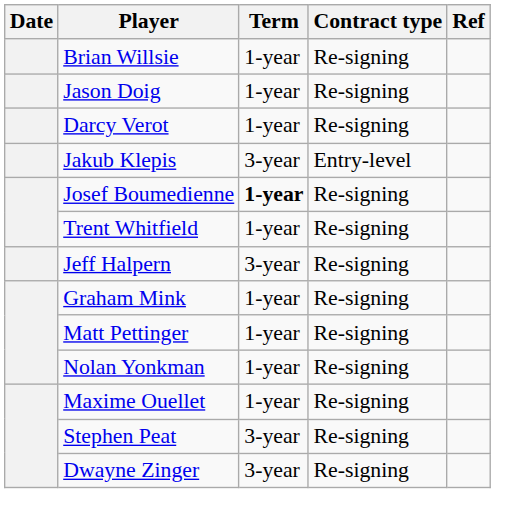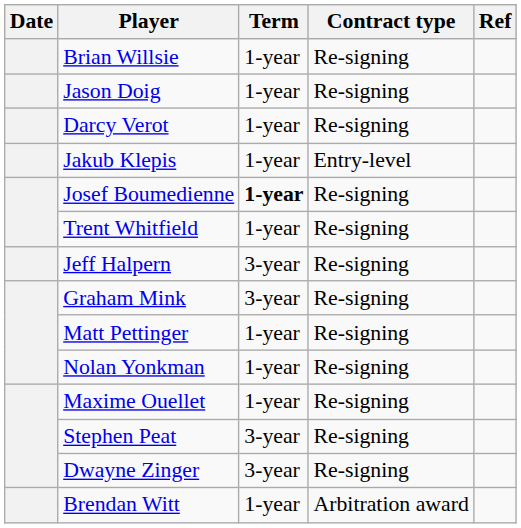 <table class="wikitable plainrowheaders">
 <tr style="background:#ddd; text-align:center;">
 <th>Date</th>
 <th>Player</th>
 <th>Term</th>
 <th>Contract type</th>
 <th>Ref</th>
 </tr>
 <tr>
 <th scope="row"></th>
 <td><a href='#'>Brian Willsie</a></td>
 <td>1-year</td>
 <td>Re-signing</td>
 <td></td>
 </tr>
 <tr>
 <th scope="row"></th>
 <td><a href='#'>Jason Doig</a></td>
 <td>1-year</td>
 <td>Re-signing</td>
 <td></td>
 </tr>
 <tr>
 <th scope="row"></th>
 <td><a href='#'>Darcy Verot</a></td>
 <td>1-year</td>
 <td>Re-signing</td>
 <td></td>
 </tr>
 <tr>
 <th scope="row"></th>
 <td><a href='#'>Jakub Klepis</a></td>
-<td>3-year</td>
+<td>1-year</td>
 <td>Entry-level</td>
 <td></td>
 </tr>
 <tr>
 <th scope="row" rowspan=2></th>
 <td><a href='#'>Josef Boumedienne</a></td>
 <td><strong>1-year</strong></td>
 <td>Re-signing</td>
 <td></td>
 </tr>
 <tr>
 <td><a href='#'>Trent Whitfield</a></td>
 <td>1-year</td>
 <td>Re-signing</td>
 <td></td>
 </tr>
 <tr>
 <th scope="row"></th>
 <td><a href='#'>Jeff Halpern</a></td>
 <td>3-year</td>
 <td>Re-signing</td>
 <td></td>
 </tr>
 <tr>
 <th scope="row" rowspan=3></th>
 <td><a href='#'>Graham Mink</a></td>
-<td>1-year</td>
+<td>3-year</td>
 <td>Re-signing</td>
 <td></td>
 </tr>
 <tr>
 <td><a href='#'>Matt Pettinger</a></td>
 <td>1-year</td>
 <td>Re-signing</td>
 <td></td>
 </tr>
 <tr>
 <td><a href='#'>Nolan Yonkman</a></td>
 <td>1-year</td>
 <td>Re-signing</td>
 <td></td>
 </tr>
 <tr>
 <th scope="row" rowspan=3></th>
 <td><a href='#'>Maxime Ouellet</a></td>
 <td>1-year</td>
 <td>Re-signing</td>
 <td></td>
 </tr>
 <tr>
 <td><a href='#'>Stephen Peat</a></td>
 <td>3-year</td>
 <td>Re-signing</td>
 <td></td>
 </tr>
 <tr>
 <td><a href='#'>Dwayne Zinger</a></td>
 <td>3-year</td>
 <td>Re-signing</td>
 <td></td>
 </tr>
+<tr>
+<th scope="row"></th>
+<td><a href='#'>Brendan Witt</a></td>
+<td>1-year</td>
+<td>Arbitration award</td>
+<td></td>
+</tr>
 </table>
